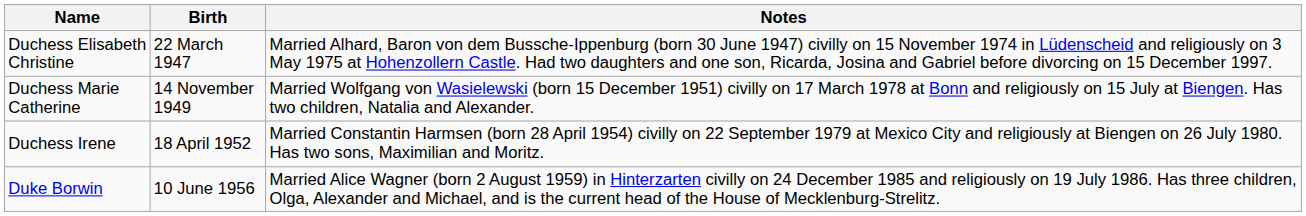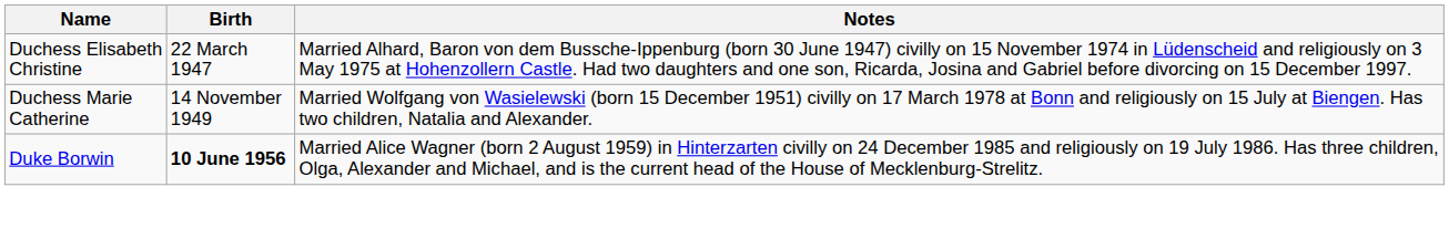 <table class="wikitable">
 <tr>
 <th>Name</th>
 <th>Birth</th>
 <th>Notes</th>
 </tr>
 <tr>
 <td>Duchess Elisabeth Christine</td>
 <td>22 March 1947</td>
 <td>Married Alhard, Baron von dem Bussche-Ippenburg (born 30 June 1947) civilly on 15 November 1974 in <a href='#'>Lüdenscheid</a> and religiously on 3 May 1975 at <a href='#'>Hohenzollern Castle</a>. Had two daughters and one son, Ricarda, Josina and Gabriel before divorcing on 15 December 1997.</td>
 </tr>
 <tr>
 <td>Duchess Marie Catherine</td>
 <td>14 November 1949</td>
 <td>Married Wolfgang von <a href='#'>Wasielewski</a> (born 15 December 1951) civilly on 17 March 1978 at <a href='#'>Bonn</a> and religiously on 15 July at <a href='#'>Biengen</a>. Has two children, Natalia and Alexander.</td>
 </tr>
 <tr>
-<td>Duchess Irene</td>
-<td>18 April 1952</td>
-<td>Married Constantin Harmsen (born 28 April 1954) civilly on 22 September 1979 at Mexico City and religiously at Biengen on 26 July 1980. Has two sons, Maximilian and Moritz.</td>
-</tr>
-<tr>
 <td><a href='#'>Duke Borwin</a></td>
-<td>10 June 1956</td>
+<td><strong>10 June 1956</strong></td>
 <td>Married Alice Wagner (born 2 August 1959) in <a href='#'>Hinterzarten</a> civilly on 24 December 1985 and religiously on 19 July 1986. Has three children, Olga, Alexander and Michael, and is the current head of the House of Mecklenburg-Strelitz.</td>
 </tr>
 </table>
